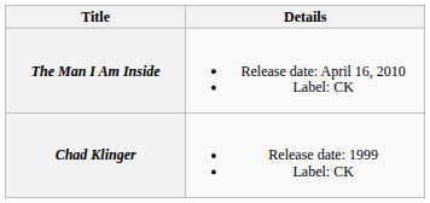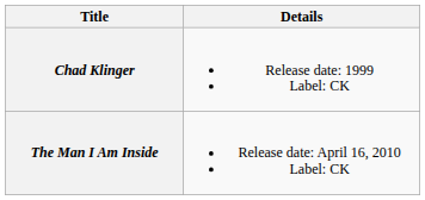 <table class="wikitable plainrowheaders" style="text-align:center;">
 <tr>
 <th style="width:12em;">Title</th>
 <th style="width:16em;">Details</th>
 </tr>
 <tr>
+<th scope="row"><em>Chad Klinger</em></th>
+<td><br><ul><li>Release date: 1999</li><li>Label: CK</li></ul></td>
+</tr>
+<tr>
 <th scope="row"><em>The Man I Am Inside</em></th>
 <td><br><ul><li>Release date: April 16, 2010</li><li>Label: CK</li></ul></td>
 </tr>
-<tr>
-<th scope="row"><em>Chad Klinger</em></th>
-<td><br><ul><li>Release date: 1999</li><li>Label: CK</li></ul></td>
-</tr>
 </table>
